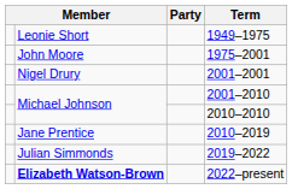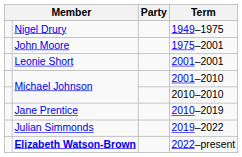 <table class="wikitable">
 <tr>
 <th colspan="2">Member</th>
 <th>Party</th>
 <th>Term</th>
 </tr>
 <tr>
 <td> </td>
-<td><a href='#'>Leonie Short</a></td>
+<td><a href='#'>Nigel Drury</a></td>
 <td></td>
 <td><a href='#'>1949</a>–1975</td>
 </tr>
 <tr>
 <td> </td>
 <td><a href='#'>John Moore</a></td>
 <td></td>
 <td><a href='#'>1975</a>–2001</td>
 </tr>
 <tr>
 <td> </td>
-<td><a href='#'>Nigel Drury</a></td>
+<td><a href='#'>Leonie Short</a></td>
 <td></td>
 <td><a href='#'>2001</a>–2001</td>
 </tr>
 <tr>
 <td> </td>
 <td rowspan="2"><a href='#'>Michael Johnson</a></td>
 <td></td>
 <td><a href='#'>2001</a>–2010</td>
 </tr>
 <tr>
 <td> </td>
 <td></td>
 <td>2010–2010</td>
 </tr>
 <tr>
 <td> </td>
 <td><a href='#'>Jane Prentice</a></td>
 <td></td>
 <td><a href='#'>2010</a>–2019</td>
 </tr>
 <tr>
 <td> </td>
 <td><a href='#'>Julian Simmonds</a></td>
 <td></td>
 <td><a href='#'>2019</a>–2022</td>
 </tr>
 <tr>
 <td> </td>
 <td><strong><a href='#'>Elizabeth Watson-Brown</a></strong></td>
 <td></td>
 <td><a href='#'>2022</a>–present</td>
 </tr>
 </table>
